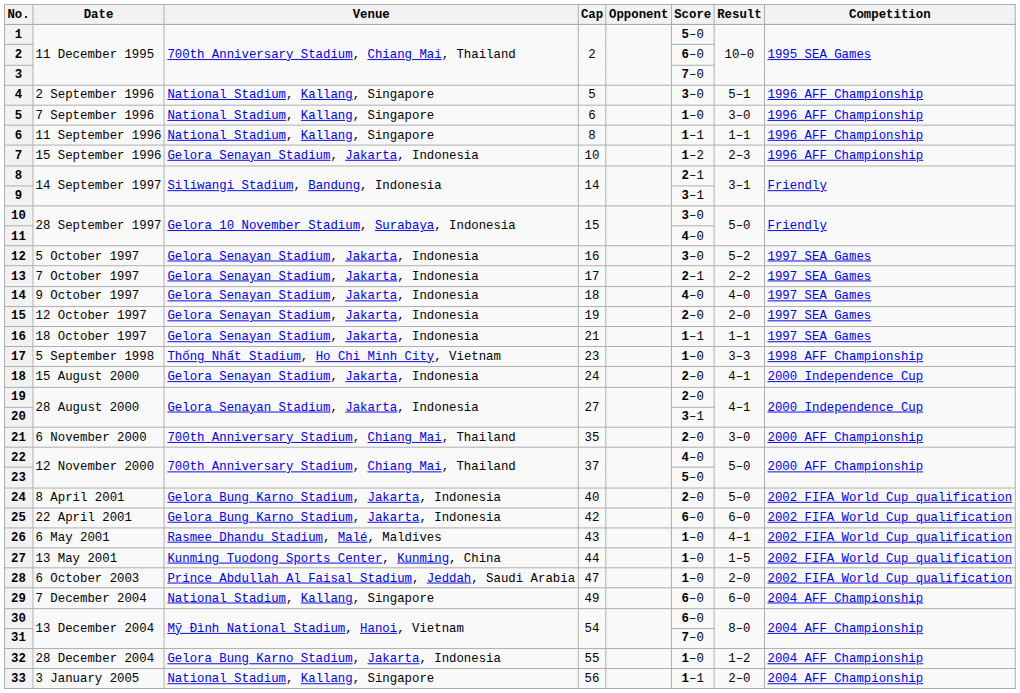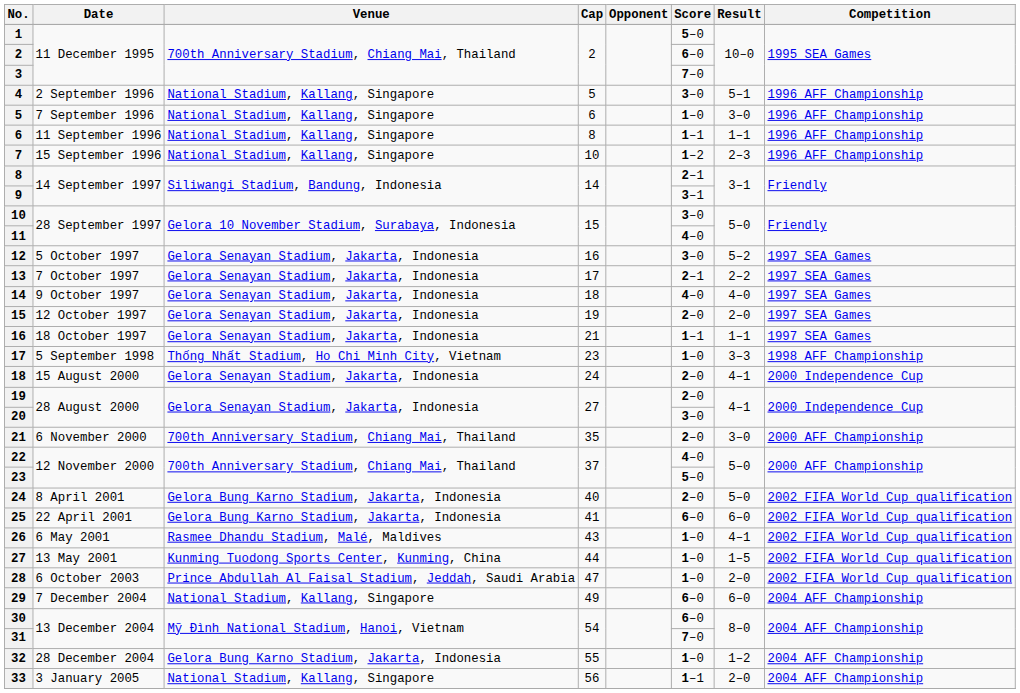 <table class="wikitable plainrowheaders sortable">
 <tr>
 <th scope="col">No.</th>
 <th scope="col">Date</th>
 <th scope="col">Venue</th>
 <th scope="col">Cap</th>
 <th scope="col">Opponent</th>
 <th scope="col">Score</th>
 <th scope="col">Result</th>
 <th scope="col">Competition</th>
 </tr>
 <tr>
 </tr>
 <tr>
 <th align="center" scope="row;">1</th>
 <td rowspan="3">11 December 1995</td>
 <td rowspan="3"><a href='#'>700th Anniversary Stadium</a>, <a href='#'>Chiang Mai</a>, Thailand</td>
 <td rowspan="3" align="center">2</td>
 <td rowspan="3"></td>
 <td align="center"><strong>5</strong>–0</td>
 <td rowspan="3" align="center">10–0</td>
 <td rowspan="3"><a href='#'>1995 SEA Games</a></td>
 </tr>
 <tr>
 <th align="center" scope="row;">2</th>
 <td align="center"><strong>6</strong>–0</td>
 </tr>
 <tr>
 <th align="center" scope="row;">3</th>
 <td align="center"><strong>7</strong>–0</td>
 </tr>
 <tr>
 <th align="center" scope="row;">4</th>
 <td>2 September 1996</td>
 <td><a href='#'>National Stadium</a>, <a href='#'>Kallang</a>, Singapore</td>
 <td align="center">5</td>
 <td></td>
 <td align="center"><strong>3</strong>–0</td>
 <td align="center">5–1</td>
 <td><a href='#'>1996 AFF Championship</a></td>
 </tr>
 <tr>
 <th align="center" scope="row;">5</th>
 <td>7 September 1996</td>
 <td><a href='#'>National Stadium</a>, <a href='#'>Kallang</a>, Singapore</td>
 <td align="center">6</td>
 <td></td>
 <td align="center"><strong>1</strong>–0</td>
 <td align="center">3–0</td>
 <td><a href='#'>1996 AFF Championship</a></td>
 </tr>
 <tr>
 <th align="center" scope="row;">6</th>
 <td>11 September 1996</td>
 <td><a href='#'>National Stadium</a>, <a href='#'>Kallang</a>, Singapore</td>
 <td align="center">8</td>
 <td></td>
 <td align="center"><strong>1</strong>–1</td>
 <td align="center">1–1</td>
 <td><a href='#'>1996 AFF Championship</a></td>
 </tr>
 <tr>
 <th align="center" scope="row;">7</th>
 <td>15 September 1996</td>
-<td><a href='#'>Gelora Senayan Stadium</a>, <a href='#'>Jakarta</a>, Indonesia</td>
+<td><a href='#'>National Stadium</a>, <a href='#'>Kallang</a>, Singapore</td>
 <td align="center">10</td>
 <td></td>
 <td align="center"><strong>1</strong>–2</td>
 <td align="center">2–3</td>
 <td><a href='#'>1996 AFF Championship</a></td>
 </tr>
 <tr>
 <th align="center" scope="row;">8</th>
 <td rowspan="2">14 September 1997</td>
 <td rowspan="2"><a href='#'>Siliwangi Stadium</a>, <a href='#'>Bandung</a>, Indonesia</td>
 <td rowspan="2" align="center">14</td>
 <td rowspan="2"></td>
 <td align="center"><strong>2</strong>–1</td>
 <td rowspan="2" align="center">3–1</td>
 <td rowspan="2"><a href='#'>Friendly</a></td>
 </tr>
 <tr>
 <th align="center" scope="row;">9</th>
 <td align="center"><strong>3</strong>–1</td>
 </tr>
 <tr>
 <th align="center" scope="row;">10</th>
 <td rowspan="2">28 September 1997</td>
 <td rowspan="2"><a href='#'>Gelora 10 November Stadium</a>, <a href='#'>Surabaya</a>, Indonesia</td>
 <td rowspan="2" align="center">15</td>
 <td rowspan="2"></td>
 <td align="center"><strong>3</strong>–0</td>
 <td rowspan="2" align="center">5–0</td>
 <td rowspan="2"><a href='#'>Friendly</a></td>
 </tr>
 <tr>
 <th align="center" scope="row;">11</th>
 <td align="center"><strong>4</strong>–0</td>
 </tr>
 <tr>
 <th align="center" scope="row;">12</th>
 <td>5 October 1997</td>
 <td><a href='#'>Gelora Senayan Stadium</a>, <a href='#'>Jakarta</a>, Indonesia</td>
 <td align="center">16</td>
 <td></td>
 <td align="center"><strong>3</strong>–0</td>
 <td align="center">5–2</td>
 <td><a href='#'>1997 SEA Games</a></td>
 </tr>
 <tr>
 <th align="center" scope="row;">13</th>
 <td>7 October 1997</td>
 <td><a href='#'>Gelora Senayan Stadium</a>, <a href='#'>Jakarta</a>, Indonesia</td>
 <td align="center">17</td>
 <td></td>
 <td align="center"><strong>2</strong>–1</td>
 <td align="center">2–2</td>
 <td><a href='#'>1997 SEA Games</a></td>
 </tr>
 <tr>
 <th align="center" scope="row;">14</th>
 <td>9 October 1997</td>
 <td><a href='#'>Gelora Senayan Stadium</a>, <a href='#'>Jakarta</a>, Indonesia</td>
 <td align="center">18</td>
 <td></td>
 <td align="center"><strong>4</strong>–0</td>
 <td align="center">4–0</td>
 <td><a href='#'>1997 SEA Games</a></td>
 </tr>
 <tr>
 <th align="center" scope="row;">15</th>
 <td>12 October 1997</td>
 <td><a href='#'>Gelora Senayan Stadium</a>, <a href='#'>Jakarta</a>, Indonesia</td>
 <td align="center">19</td>
 <td></td>
 <td align="center"><strong>2</strong>–0</td>
 <td align="center">2–0</td>
 <td><a href='#'>1997 SEA Games</a></td>
 </tr>
 <tr>
 <th align="center" scope="row;">16</th>
 <td>18 October 1997</td>
 <td><a href='#'>Gelora Senayan Stadium</a>, <a href='#'>Jakarta</a>, Indonesia</td>
 <td align="center">21</td>
 <td></td>
 <td align="center"><strong>1</strong>–1</td>
 <td align="center">1–1</td>
 <td><a href='#'>1997 SEA Games</a></td>
 </tr>
 <tr>
 <th align="center" scope="row;">17</th>
 <td>5 September 1998</td>
 <td><a href='#'>Thống Nhất Stadium</a>, <a href='#'>Ho Chi Minh City</a>, Vietnam</td>
 <td align="center">23</td>
 <td></td>
 <td align="center"><strong>1</strong>–0</td>
 <td align="center">3–3</td>
 <td><a href='#'>1998 AFF Championship</a></td>
 </tr>
 <tr>
 <th align="center" scope="row;">18</th>
 <td>15 August 2000</td>
 <td><a href='#'>Gelora Senayan Stadium</a>, <a href='#'>Jakarta</a>, Indonesia</td>
 <td align="center">24</td>
 <td></td>
 <td align="center"><strong>2</strong>–0</td>
 <td align="center">4–1</td>
 <td><a href='#'>2000 Independence Cup</a></td>
 </tr>
 <tr>
 <th align="center" scope="row;">19</th>
 <td rowspan="2">28 August 2000</td>
 <td rowspan="2"><a href='#'>Gelora Senayan Stadium</a>, <a href='#'>Jakarta</a>, Indonesia</td>
 <td rowspan="2" align="center">27</td>
 <td rowspan="2"></td>
 <td align="center"><strong>2</strong>–0</td>
 <td rowspan="2" align="center">4–1</td>
 <td rowspan="2"><a href='#'>2000 Independence Cup</a></td>
 </tr>
 <tr>
 <th align="center" scope="row;">20</th>
-<td align="center"><strong>3</strong>–1</td>
+<td align="center"><strong>3</strong>–0</td>
 </tr>
 <tr>
 <th align="center" scope="row;">21</th>
 <td>6 November 2000</td>
 <td><a href='#'>700th Anniversary Stadium</a>, <a href='#'>Chiang Mai</a>, Thailand</td>
 <td align="center">35</td>
 <td></td>
 <td align="center"><strong>2</strong>–0</td>
 <td align="center">3–0</td>
 <td><a href='#'>2000 AFF Championship</a></td>
 </tr>
 <tr>
 <th align="center" scope="row;">22</th>
 <td rowspan="2">12 November 2000</td>
 <td rowspan="2"><a href='#'>700th Anniversary Stadium</a>, <a href='#'>Chiang Mai</a>, Thailand</td>
 <td rowspan="2" align="center">37</td>
 <td rowspan="2"></td>
 <td align="center"><strong>4</strong>–0</td>
 <td rowspan="2" align="center">5–0</td>
 <td rowspan="2"><a href='#'>2000 AFF Championship</a></td>
 </tr>
 <tr>
 <th align="center" scope="row;">23</th>
 <td align="center"><strong>5</strong>–0</td>
 </tr>
 <tr>
 <th align="center" scope="row;">24</th>
 <td>8 April 2001</td>
 <td><a href='#'>Gelora Bung Karno Stadium</a>, <a href='#'>Jakarta</a>, Indonesia</td>
 <td align="center">40</td>
 <td></td>
 <td align="center"><strong>2</strong>–0</td>
 <td align="center">5–0</td>
 <td><a href='#'>2002 FIFA World Cup qualification</a></td>
 </tr>
 <tr>
 <th align="center" scope="row;">25</th>
 <td>22 April 2001</td>
 <td><a href='#'>Gelora Bung Karno Stadium</a>, <a href='#'>Jakarta</a>, Indonesia</td>
-<td align="center">42</td>
+<td align="center">41</td>
 <td></td>
 <td align="center"><strong>6</strong>–0</td>
 <td align="center">6–0</td>
 <td><a href='#'>2002 FIFA World Cup qualification</a></td>
 </tr>
 <tr>
 <th align="center" scope="row;">26</th>
 <td>6 May 2001</td>
 <td><a href='#'>Rasmee Dhandu Stadium</a>, <a href='#'>Malé</a>, Maldives</td>
 <td align="center">43</td>
 <td></td>
 <td align="center"><strong>1</strong>–0</td>
 <td align="center">4–1</td>
 <td><a href='#'>2002 FIFA World Cup qualification</a></td>
 </tr>
 <tr>
 <th align="center" scope="row;">27</th>
 <td>13 May 2001</td>
 <td><a href='#'>Kunming Tuodong Sports Center</a>, <a href='#'>Kunming</a>, China</td>
 <td align="center">44</td>
 <td></td>
 <td align="center"><strong>1</strong>–0</td>
 <td align="center">1–5</td>
 <td><a href='#'>2002 FIFA World Cup qualification</a></td>
 </tr>
 <tr>
 <th align="center" scope="row;">28</th>
 <td>6 October 2003</td>
 <td><a href='#'>Prince Abdullah Al Faisal Stadium</a>, <a href='#'>Jeddah</a>, Saudi Arabia</td>
 <td align="center">47</td>
 <td></td>
 <td align="center"><strong>1</strong>–0</td>
 <td align="center">2–0</td>
 <td><a href='#'>2002 FIFA World Cup qualification</a></td>
 </tr>
 <tr>
 <th align="center" scope="row;">29</th>
 <td>7 December 2004</td>
 <td><a href='#'>National Stadium</a>, <a href='#'>Kallang</a>, Singapore</td>
 <td align="center">49</td>
 <td></td>
 <td align="center"><strong>6</strong>–0</td>
 <td align="center">6–0</td>
 <td><a href='#'>2004 AFF Championship</a></td>
 </tr>
 <tr>
 <th align="center" scope="row;">30</th>
 <td rowspan="2">13 December 2004</td>
 <td rowspan="2"><a href='#'>Mỹ Đình National Stadium</a>, <a href='#'>Hanoi</a>, Vietnam</td>
 <td rowspan="2" align="center">54</td>
 <td rowspan="2"></td>
 <td align="center"><strong>6</strong>–0</td>
 <td rowspan="2" align="center">8–0</td>
 <td rowspan="2"><a href='#'>2004 AFF Championship</a></td>
 </tr>
 <tr>
 <th align="center" scope="row;">31</th>
 <td align="center"><strong>7</strong>–0</td>
 </tr>
 <tr>
 <th align="center" scope="row;">32</th>
 <td>28 December 2004</td>
 <td><a href='#'>Gelora Bung Karno Stadium</a>, <a href='#'>Jakarta</a>, Indonesia</td>
 <td align="center">55</td>
 <td></td>
 <td align="center"><strong>1</strong>–0</td>
 <td align="center">1–2</td>
 <td><a href='#'>2004 AFF Championship</a></td>
 </tr>
 <tr>
 <th align="center" scope="row;">33</th>
 <td>3 January 2005</td>
 <td><a href='#'>National Stadium</a>, <a href='#'>Kallang</a>, Singapore</td>
 <td align="center">56</td>
 <td></td>
 <td align="center"><strong>1</strong>–1</td>
 <td align="center">2–0</td>
 <td><a href='#'>2004 AFF Championship</a></td>
 </tr>
 <tr>
 </tr>
 </table>
